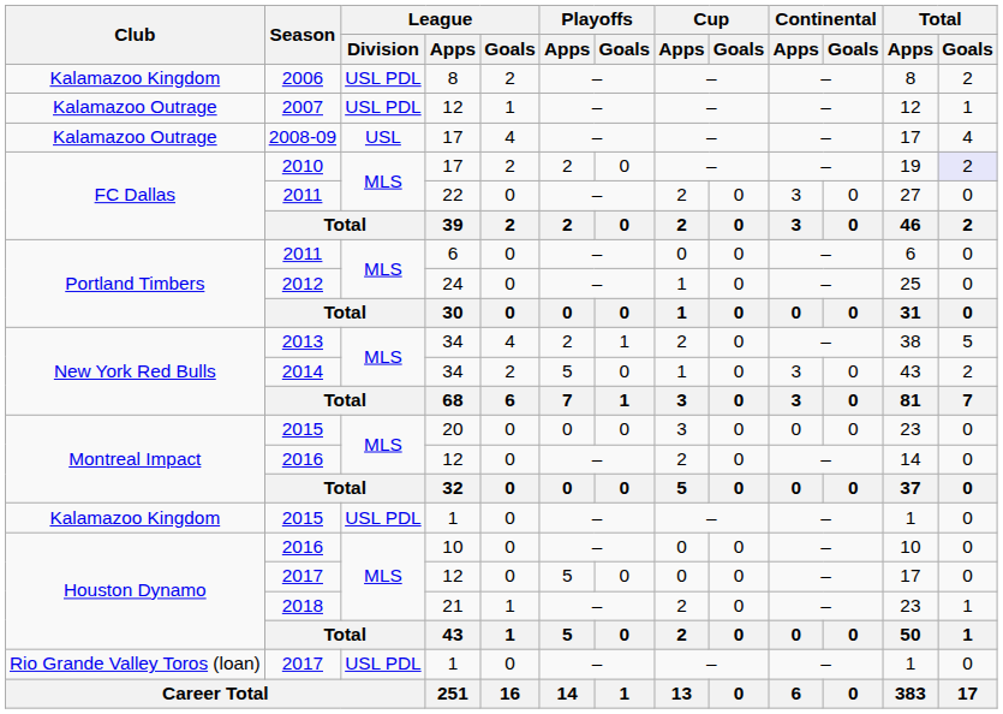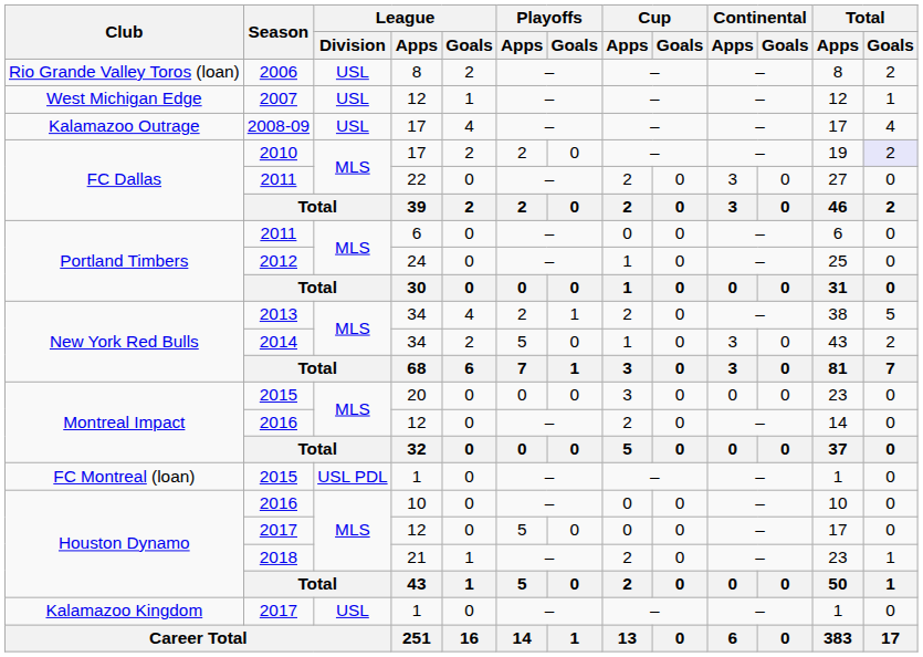 <table class="wikitable" style="text-align: center;">
 <tr>
 <th rowspan="2">Club</th>
 <th rowspan="2">Season</th>
 <th colspan="3">League</th>
 <th colspan="2">Playoffs</th>
 <th colspan="2">Cup</th>
 <th colspan="2">Continental</th>
 <th colspan="2">Total</th>
 </tr>
 <tr>
 <th>Division</th>
 <th>Apps</th>
 <th>Goals</th>
 <th>Apps</th>
 <th>Goals</th>
 <th>Apps</th>
 <th>Goals</th>
 <th>Apps</th>
 <th>Goals</th>
 <th>Apps</th>
 <th>Goals</th>
 </tr>
 <tr>
-<td><a href='#'>Kalamazoo Kingdom</a></td>
+<td><a href='#'>Rio Grande Valley Toros</a> (loan)</td>
 <td><a href='#'>2006</a></td>
-<td><a href='#'>USL PDL</a></td>
+<td><a href='#'>USL</a></td>
 <td>8</td>
 <td>2</td>
 <td colspan="2">–</td>
 <td colspan="2">–</td>
 <td colspan="2">–</td>
 <td>8</td>
 <td>2</td>
 </tr>
 <tr>
-<td><a href='#'>Kalamazoo Outrage</a></td>
+<td><a href='#'>West Michigan Edge</a></td>
 <td><a href='#'>2007</a></td>
-<td><a href='#'>USL PDL</a></td>
+<td><a href='#'>USL</a></td>
 <td>12</td>
 <td>1</td>
 <td colspan="2">–</td>
 <td colspan="2">–</td>
 <td colspan="2">–</td>
 <td>12</td>
 <td>1</td>
 </tr>
 <tr>
 <td><a href='#'>Kalamazoo Outrage</a></td>
 <td><a href='#'>2008-09</a></td>
 <td><a href='#'>USL</a></td>
 <td>17</td>
 <td>4</td>
 <td colspan="2">–</td>
 <td colspan="2">–</td>
 <td colspan="2">–</td>
 <td>17</td>
 <td>4</td>
 </tr>
 <tr>
 <td rowspan="3"><a href='#'>FC Dallas</a></td>
 <td><a href='#'>2010</a></td>
 <td rowspan="2"><a href='#'>MLS</a></td>
 <td>17</td>
 <td>2</td>
 <td>2</td>
 <td>0</td>
 <td colspan="2">–</td>
 <td colspan="2">–</td>
 <td>19</td>
 <td style="background: lavender;">2</td>
 </tr>
 <tr>
 <td><a href='#'>2011</a></td>
 <td>22</td>
 <td>0</td>
 <td colspan="2">–</td>
 <td>2</td>
 <td>0</td>
 <td>3</td>
 <td>0</td>
 <td>27</td>
 <td>0</td>
 </tr>
 <tr>
 <th colspan="2">Total</th>
 <th>39</th>
 <th>2</th>
 <th>2</th>
 <th>0</th>
 <th>2</th>
 <th>0</th>
 <th>3</th>
 <th>0</th>
 <th>46</th>
 <th>2</th>
 </tr>
 <tr>
 <td rowspan="3"><a href='#'>Portland Timbers</a></td>
 <td><a href='#'>2011</a></td>
 <td rowspan="2"><a href='#'>MLS</a></td>
 <td>6</td>
 <td>0</td>
 <td colspan="2">–</td>
 <td>0</td>
 <td>0</td>
 <td colspan="2">–</td>
 <td>6</td>
 <td>0</td>
 </tr>
 <tr>
 <td><a href='#'>2012</a></td>
 <td>24</td>
 <td>0</td>
 <td colspan="2">–</td>
 <td>1</td>
 <td>0</td>
 <td colspan="2">–</td>
 <td>25</td>
 <td>0</td>
 </tr>
 <tr>
 <th colspan="2">Total</th>
 <th>30</th>
 <th>0</th>
 <th>0</th>
 <th>0</th>
 <th>1</th>
 <th>0</th>
 <th>0</th>
 <th>0</th>
 <th>31</th>
 <th>0</th>
 </tr>
 <tr>
 <td rowspan="3"><a href='#'>New York Red Bulls</a></td>
 <td><a href='#'>2013</a></td>
 <td rowspan="2"><a href='#'>MLS</a></td>
 <td>34</td>
 <td>4</td>
 <td>2</td>
 <td>1</td>
 <td>2</td>
 <td>0</td>
 <td colspan="2">–</td>
 <td>38</td>
 <td>5</td>
 </tr>
 <tr>
 <td><a href='#'>2014</a></td>
 <td>34</td>
 <td>2</td>
 <td>5</td>
 <td>0</td>
 <td>1</td>
 <td>0</td>
 <td>3</td>
 <td>0</td>
 <td>43</td>
 <td>2</td>
 </tr>
 <tr>
 <th colspan="2">Total</th>
 <th>68</th>
 <th>6</th>
 <th>7</th>
 <th>1</th>
 <th>3</th>
 <th>0</th>
 <th>3</th>
 <th>0</th>
 <th>81</th>
 <th>7</th>
 </tr>
 <tr>
 <td rowspan="3"><a href='#'>Montreal Impact</a></td>
 <td><a href='#'>2015</a></td>
 <td rowspan="2"><a href='#'>MLS</a></td>
 <td>20</td>
 <td>0</td>
 <td>0</td>
 <td>0</td>
 <td>3</td>
 <td>0</td>
 <td>0</td>
 <td>0</td>
 <td>23</td>
 <td>0</td>
 </tr>
 <tr>
 <td><a href='#'>2016</a></td>
 <td>12</td>
 <td>0</td>
 <td colspan="2">–</td>
 <td>2</td>
 <td>0</td>
 <td colspan="2">–</td>
 <td>14</td>
 <td>0</td>
 </tr>
 <tr>
 <th colspan="2">Total</th>
 <th>32</th>
 <th>0</th>
 <th>0</th>
 <th>0</th>
 <th>5</th>
 <th>0</th>
 <th>0</th>
 <th>0</th>
 <th>37</th>
 <th>0</th>
 </tr>
 <tr>
-<td><a href='#'>Kalamazoo Kingdom</a></td>
+<td><a href='#'>FC Montreal</a> (loan)</td>
 <td><a href='#'>2015</a></td>
 <td><a href='#'>USL PDL</a></td>
 <td>1</td>
 <td>0</td>
 <td colspan="2">–</td>
 <td colspan="2">–</td>
 <td colspan="2">–</td>
 <td>1</td>
 <td>0</td>
 </tr>
 <tr>
 <td rowspan="4"><a href='#'>Houston Dynamo</a></td>
 <td><a href='#'>2016</a></td>
 <td rowspan="3"><a href='#'>MLS</a></td>
 <td>10</td>
 <td>0</td>
 <td colspan="2">–</td>
 <td>0</td>
 <td>0</td>
 <td colspan="2">–</td>
 <td>10</td>
 <td>0</td>
 </tr>
 <tr>
 <td><a href='#'>2017</a></td>
 <td>12</td>
 <td>0</td>
 <td>5</td>
 <td>0</td>
 <td>0</td>
 <td>0</td>
 <td colspan="2">–</td>
 <td>17</td>
 <td>0</td>
 </tr>
 <tr>
 <td><a href='#'>2018</a></td>
 <td>21</td>
 <td>1</td>
 <td colspan="2">–</td>
 <td>2</td>
 <td>0</td>
 <td colspan="2">–</td>
 <td>23</td>
 <td>1</td>
 </tr>
 <tr>
 <th colspan="2">Total</th>
 <th>43</th>
 <th>1</th>
 <th>5</th>
 <th>0</th>
 <th>2</th>
 <th>0</th>
 <th>0</th>
 <th>0</th>
 <th>50</th>
 <th>1</th>
 </tr>
 <tr>
-<td><a href='#'>Rio Grande Valley Toros</a> (loan)</td>
+<td><a href='#'>Kalamazoo Kingdom</a></td>
 <td><a href='#'>2017</a></td>
-<td><a href='#'>USL PDL</a></td>
+<td><a href='#'>USL</a></td>
 <td>1</td>
 <td>0</td>
 <td colspan="2">–</td>
 <td colspan="2">–</td>
 <td colspan="2">–</td>
 <td>1</td>
 <td>0</td>
 </tr>
 <tr>
 <th colspan="3">Career Total</th>
 <th>251</th>
 <th>16</th>
 <th>14</th>
 <th>1</th>
 <th>13</th>
 <th>0</th>
 <th>6</th>
 <th>0</th>
 <th>383</th>
 <th>17</th>
 </tr>
 </table>
